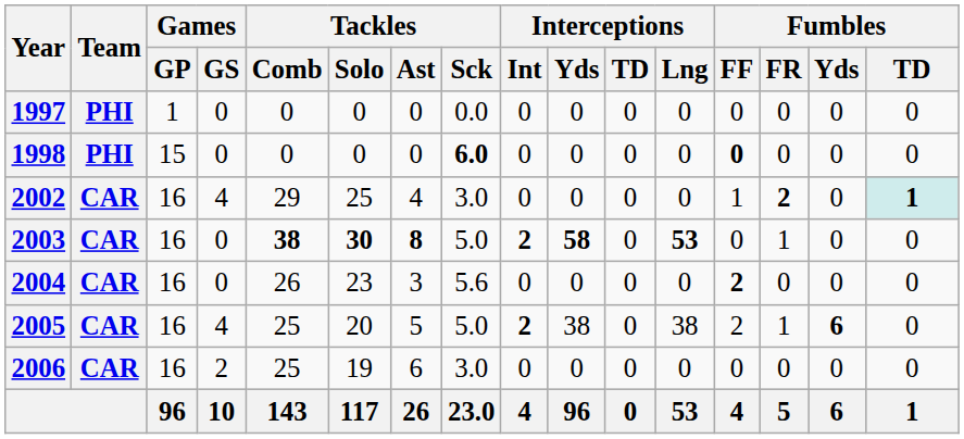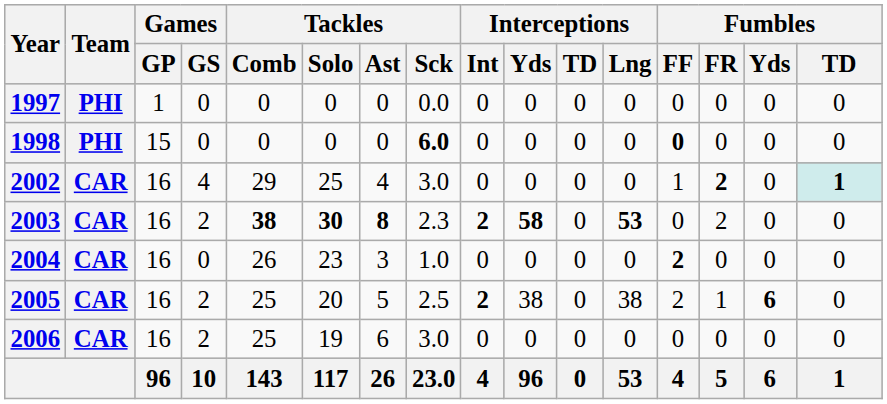 <table class="wikitable" style="text-align:center">
 <tr>
 <th rowspan="2">Year</th>
 <th rowspan="2">Team</th>
 <th colspan="2">Games</th>
 <th colspan="4">Tackles</th>
 <th colspan="4">Interceptions</th>
 <th colspan="4">Fumbles</th>
 </tr>
 <tr>
 <th>GP</th>
 <th>GS</th>
 <th>Comb</th>
 <th>Solo</th>
 <th>Ast</th>
 <th>Sck</th>
 <th>Int</th>
 <th>Yds</th>
 <th>TD</th>
 <th>Lng</th>
 <th>FF</th>
 <th>FR</th>
 <th>Yds</th>
 <th>TD</th>
 </tr>
 <tr>
 <th><a href='#'>1997</a></th>
 <th><a href='#'>PHI</a></th>
 <td>1</td>
 <td>0</td>
 <td>0</td>
 <td>0</td>
 <td>0</td>
 <td>0.0</td>
 <td>0</td>
 <td>0</td>
 <td>0</td>
 <td>0</td>
 <td>0</td>
 <td>0</td>
 <td>0</td>
 <td>0</td>
 </tr>
 <tr>
 <th><a href='#'>1998</a></th>
 <th><a href='#'>PHI</a></th>
 <td>15</td>
 <td>0</td>
 <td>0</td>
 <td>0</td>
 <td>0</td>
 <td><strong>6.0</strong></td>
 <td>0</td>
 <td>0</td>
 <td>0</td>
 <td>0</td>
 <td><strong>0</strong></td>
 <td>0</td>
 <td>0</td>
 <td>0</td>
 </tr>
 <tr>
 <th><a href='#'>2002</a></th>
 <th><a href='#'>CAR</a></th>
 <td>16</td>
 <td>4</td>
 <td>29</td>
 <td>25</td>
 <td>4</td>
 <td>3.0</td>
 <td>0</td>
 <td>0</td>
 <td>0</td>
 <td>0</td>
 <td>1</td>
 <td><strong>2</strong></td>
 <td>0</td>
 <td style="background:#cfecec; width:3em;"><strong>1</strong></td>
 </tr>
 <tr>
 <th><a href='#'>2003</a></th>
 <th><a href='#'>CAR</a></th>
 <td>16</td>
-<td>0</td>
+<td>2</td>
 <td><strong>38</strong></td>
 <td><strong>30</strong></td>
 <td><strong>8</strong></td>
-<td>5.0</td>
+<td>2.3</td>
 <td><strong>2</strong></td>
 <td><strong>58</strong></td>
 <td>0</td>
 <td><strong>53</strong></td>
 <td>0</td>
-<td>1</td>
+<td>2</td>
 <td>0</td>
 <td>0</td>
 </tr>
 <tr>
 <th><a href='#'>2004</a></th>
 <th><a href='#'>CAR</a></th>
 <td>16</td>
 <td>0</td>
 <td>26</td>
 <td>23</td>
 <td>3</td>
-<td>5.6</td>
+<td>1.0</td>
 <td>0</td>
 <td>0</td>
 <td>0</td>
 <td>0</td>
 <td><strong>2</strong></td>
 <td>0</td>
 <td>0</td>
 <td>0</td>
 </tr>
 <tr>
 <th><a href='#'>2005</a></th>
 <th><a href='#'>CAR</a></th>
 <td>16</td>
-<td>4</td>
+<td>2</td>
 <td>25</td>
 <td>20</td>
 <td>5</td>
-<td>5.0</td>
+<td>2.5</td>
 <td><strong>2</strong></td>
 <td>38</td>
 <td>0</td>
 <td>38</td>
 <td>2</td>
 <td>1</td>
 <td><strong>6</strong></td>
 <td>0</td>
 </tr>
 <tr>
 <th><a href='#'>2006</a></th>
 <th><a href='#'>CAR</a></th>
 <td>16</td>
 <td>2</td>
 <td>25</td>
 <td>19</td>
 <td>6</td>
 <td>3.0</td>
 <td>0</td>
 <td>0</td>
 <td>0</td>
 <td>0</td>
 <td>0</td>
 <td>0</td>
 <td>0</td>
 <td>0</td>
 </tr>
 <tr>
 <th colspan="2"></th>
 <th>96</th>
 <th>10</th>
 <th>143</th>
 <th>117</th>
 <th>26</th>
 <th>23.0</th>
 <th>4</th>
 <th>96</th>
 <th>0</th>
 <th>53</th>
 <th>4</th>
 <th>5</th>
 <th>6</th>
 <th>1</th>
 </tr>
 </table>
